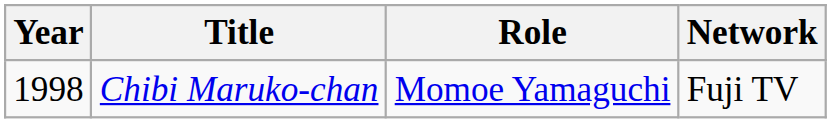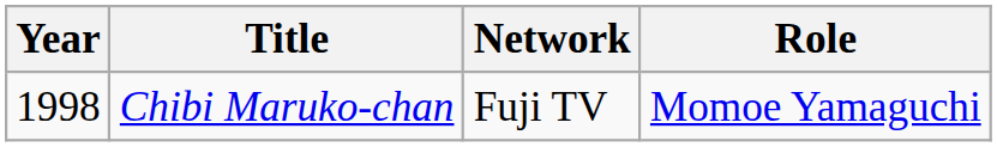 <table class="wikitable">
 <tr>
 <th>Year</th>
 <th>Title</th>
+<th>Network</th>
 <th>Role</th>
-<th>Network</th>
 </tr>
 <tr>
 <td>1998</td>
 <td><em><a href='#'>Chibi Maruko-chan</a></em></td>
+<td>Fuji TV</td>
 <td><a href='#'>Momoe Yamaguchi</a></td>
-<td>Fuji TV</td>
 </tr>
 </table>
